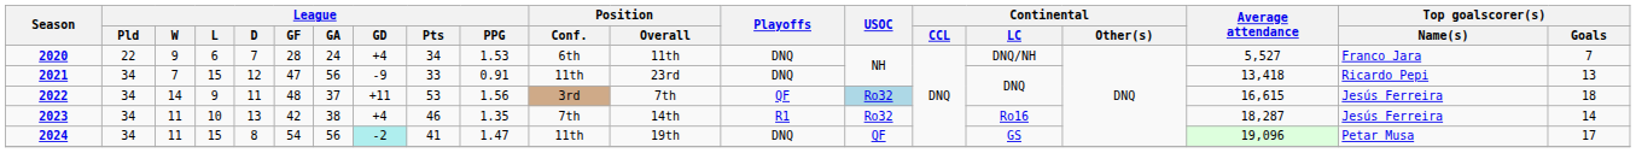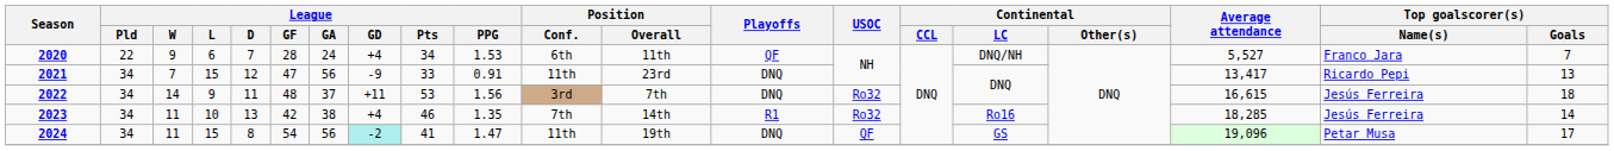 <table class="wikitable" width=100% style="font-size:90%; text-align:center;">
 <tr style="background:#f0f6ff;">
 <th rowspan=2>Season</th>
 <th colspan=9><a href='#'>League</a></th>
 <th colspan=2>Position</th>
 <th rowspan=2><a href='#'>Playoffs</a></th>
 <th rowspan=2><a href='#'>USOC</a></th>
 <th colspan=3>Continental</th>
 <th rowspan=2><a href='#'>Average <br> attendance</a></th>
 <th colspan=2>Top goalscorer(s)</th>
 </tr>
 <tr>
 <th>Pld</th>
 <th>W</th>
 <th>L</th>
 <th>D</th>
 <th>GF</th>
 <th>GA</th>
 <th>GD</th>
 <th>Pts</th>
 <th>PPG</th>
 <th>Conf.</th>
 <th>Overall</th>
 <th><a href='#'>CCL</a></th>
 <th><a href='#'>LC</a></th>
 <th>Other(s)</th>
 <th>Name(s)</th>
 <th>Goals</th>
 </tr>
 <tr>
 <td><strong><a href='#'>2020</a></strong></td>
 <td>22</td>
 <td>9</td>
 <td>6</td>
 <td>7</td>
 <td>28</td>
 <td>24</td>
 <td>+4</td>
 <td>34</td>
 <td>1.53</td>
 <td>6th</td>
 <td>11th</td>
-<td>DNQ</td>
+<td><a href='#'>QF</a></td>
 <td rowspan=2>NH</td>
 <td rowspan=5>DNQ</td>
 <td>DNQ/NH</td>
 <td rowspan=5>DNQ</td>
 <td>5,527</td>
 <td align="left"> <a href='#'>Franco Jara</a></td>
 <td>7</td>
 </tr>
 <tr>
 <td><strong><a href='#'>2021</a></strong></td>
 <td>34</td>
 <td>7</td>
 <td>15</td>
 <td>12</td>
 <td>47</td>
 <td>56</td>
 <td>-9</td>
 <td>33</td>
 <td>0.91</td>
 <td>11th</td>
 <td>23rd</td>
 <td>DNQ</td>
 <td rowspan=2>DNQ</td>
-<td>13,418</td>
+<td>13,417</td>
 <td align="left"> <a href='#'>Ricardo Pepi</a></td>
 <td>13</td>
 </tr>
 <tr>
 <td><strong><a href='#'>2022</a></strong></td>
 <td>34</td>
 <td>14</td>
 <td>9</td>
 <td>11</td>
 <td>48</td>
 <td>37</td>
 <td>+11</td>
 <td>53</td>
 <td>1.56</td>
 <td bgcolor=CFAA88>3rd</td>
 <td>7th</td>
-<td><a href='#'>QF</a></td>
-<td style="background: lightblue;"><a href='#'>Ro32</a></td>
+<td>DNQ</td>
+<td><a href='#'>Ro32</a></td>
 <td>16,615</td>
 <td align="left"> <a href='#'>Jesús Ferreira</a></td>
 <td>18</td>
 </tr>
 <tr>
 <td><strong><a href='#'>2023</a></strong></td>
 <td>34</td>
 <td>11</td>
 <td>10</td>
 <td>13</td>
 <td>42</td>
 <td>38</td>
 <td>+4</td>
 <td>46</td>
 <td>1.35</td>
 <td>7th</td>
 <td>14th</td>
 <td><a href='#'>R1</a></td>
 <td><a href='#'>Ro32</a></td>
 <td><a href='#'>Ro16</a></td>
-<td>18,287</td>
+<td>18,285</td>
 <td align="left"> <a href='#'>Jesús Ferreira</a></td>
 <td>14</td>
 </tr>
 <tr>
 <td><strong><a href='#'>2024</a></strong></td>
 <td>34</td>
 <td>11</td>
 <td>15</td>
 <td>8</td>
 <td>54</td>
 <td>56</td>
 <td style="background: paleturquoise;">-2</td>
 <td>41</td>
 <td>1.47</td>
 <td>11th</td>
 <td>19th</td>
 <td>DNQ</td>
 <td><a href='#'>QF</a></td>
 <td><a href='#'>GS</a></td>
 <td style="background:#dfd;">19,096</td>
 <td align="left"> <a href='#'>Petar Musa</a></td>
 <td>17</td>
 </tr>
 <tr>
 </tr>
 </table>
